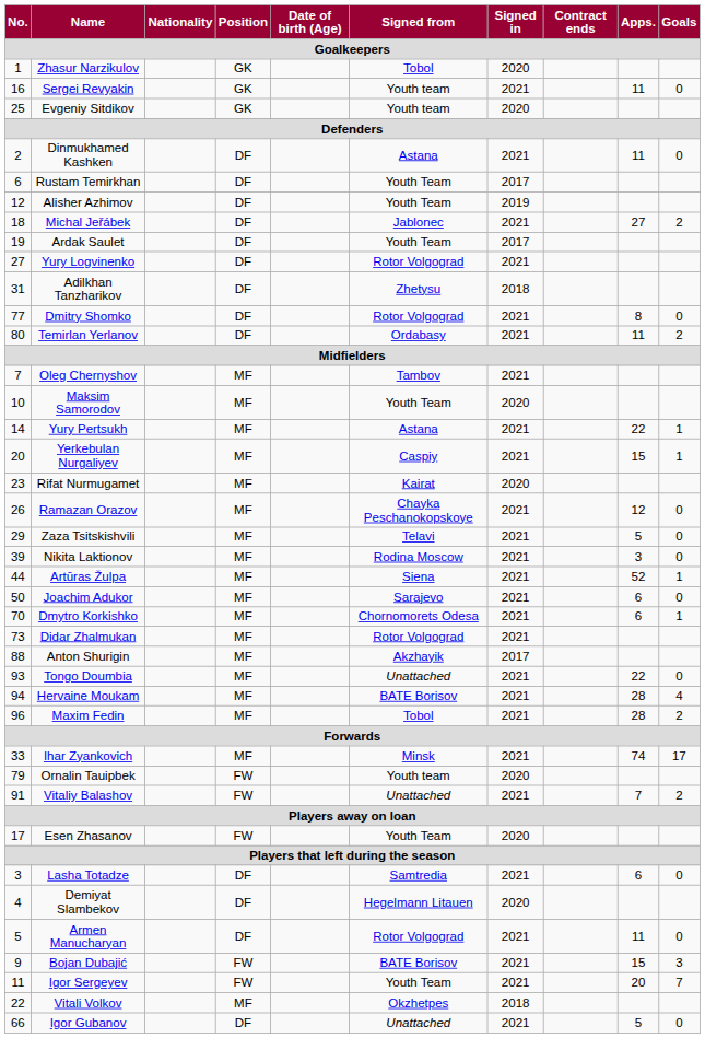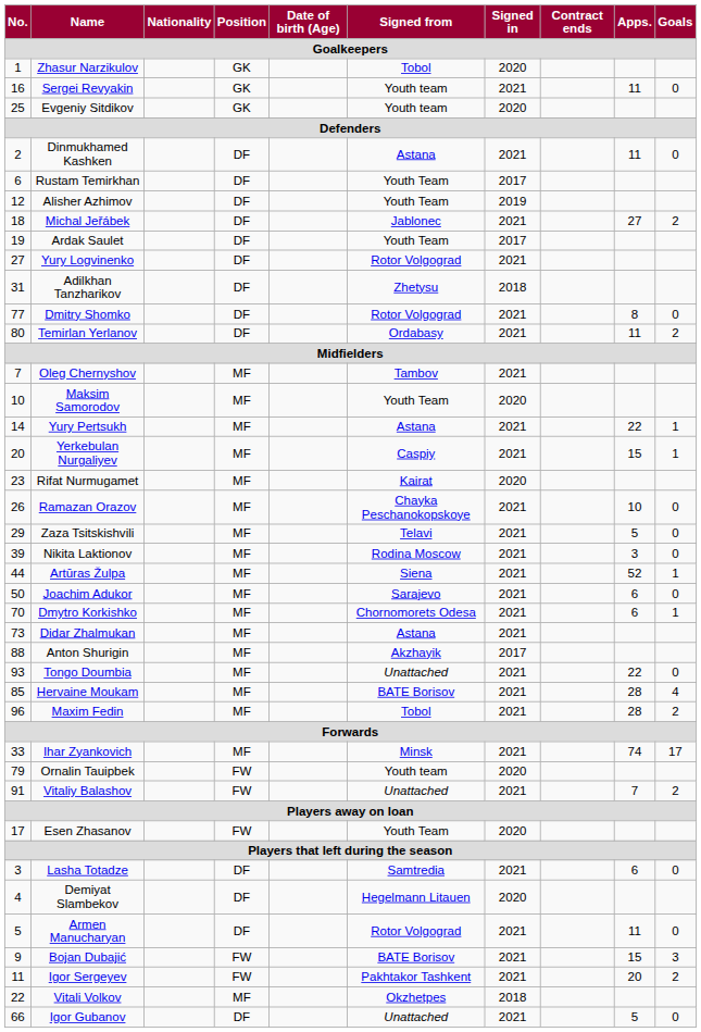 <table class="wikitable"  style="text-align:center; font-size:90%; width:90%;">
 <tr>
 <th style="background:#990033; color:#FFFFFF; text-align:center;">No.</th>
 <th style="background:#990033; color:#FFFFFF; text-align:center;">Name</th>
 <th style="background:#990033; color:#FFFFFF; text-align:center;">Nationality</th>
 <th style="background:#990033; color:#FFFFFF; text-align:center;">Position</th>
 <th style="background:#990033; color:#FFFFFF; text-align:center;">Date of birth (Age)</th>
 <th style="background:#990033; color:#FFFFFF; text-align:center;">Signed from</th>
 <th style="background:#990033; color:#FFFFFF; text-align:center;">Signed in</th>
 <th style="background:#990033; color:#FFFFFF; text-align:center;">Contract ends</th>
 <th style="background:#990033; color:#FFFFFF; text-align:center;">Apps.</th>
 <th style="background:#990033; color:#FFFFFF; text-align:center;">Goals</th>
 </tr>
 <tr>
 <th colspan="11"  style="background:#dcdcdc; text-align:center;">Goalkeepers</th>
 </tr>
 <tr>
 <td>1</td>
 <td><a href='#'>Zhasur Narzikulov</a></td>
 <td></td>
 <td>GK</td>
 <td></td>
 <td><a href='#'>Tobol</a></td>
 <td>2020</td>
 <td></td>
 <td></td>
 <td></td>
 </tr>
 <tr>
 <td>16</td>
 <td><a href='#'>Sergei Revyakin</a></td>
 <td></td>
 <td>GK</td>
 <td></td>
 <td>Youth team</td>
 <td>2021</td>
 <td></td>
 <td>11</td>
 <td>0</td>
 </tr>
 <tr>
 <td>25</td>
 <td>Evgeniy Sitdikov</td>
 <td></td>
 <td>GK</td>
 <td></td>
 <td>Youth team</td>
 <td>2020</td>
 <td></td>
 <td></td>
 <td></td>
 </tr>
 <tr>
 <th colspan="11"  style="background:#dcdcdc; text-align:center;">Defenders</th>
 </tr>
 <tr>
 <td>2</td>
 <td>Dinmukhamed Kashken</td>
 <td></td>
 <td>DF</td>
 <td></td>
 <td><a href='#'>Astana</a></td>
 <td>2021</td>
 <td></td>
 <td>11</td>
 <td>0</td>
 </tr>
 <tr>
 <td>6</td>
 <td>Rustam Temirkhan</td>
 <td></td>
 <td>DF</td>
 <td></td>
 <td>Youth Team</td>
 <td>2017</td>
 <td></td>
 <td></td>
 <td></td>
 </tr>
 <tr>
 <td>12</td>
 <td>Alisher Azhimov</td>
 <td></td>
 <td>DF</td>
 <td></td>
 <td>Youth Team</td>
 <td>2019</td>
 <td></td>
 <td></td>
 <td></td>
 </tr>
 <tr>
 <td>18</td>
 <td><a href='#'>Michal Jeřábek</a></td>
 <td></td>
 <td>DF</td>
 <td></td>
 <td><a href='#'>Jablonec</a></td>
 <td>2021</td>
 <td></td>
 <td>27</td>
 <td>2</td>
 </tr>
 <tr>
 <td>19</td>
 <td>Ardak Saulet</td>
 <td></td>
 <td>DF</td>
 <td></td>
 <td>Youth Team</td>
 <td>2017</td>
 <td></td>
 <td></td>
 <td></td>
 </tr>
 <tr>
 <td>27</td>
 <td><a href='#'>Yury Logvinenko</a></td>
 <td></td>
 <td>DF</td>
 <td></td>
 <td><a href='#'>Rotor Volgograd</a></td>
 <td>2021</td>
 <td></td>
 <td></td>
 <td></td>
 </tr>
 <tr>
 <td>31</td>
 <td>Adilkhan Tanzharikov</td>
 <td></td>
 <td>DF</td>
 <td></td>
 <td><a href='#'>Zhetysu</a></td>
 <td>2018</td>
 <td></td>
 <td></td>
 <td></td>
 </tr>
 <tr>
 <td>77</td>
 <td><a href='#'>Dmitry Shomko</a></td>
 <td></td>
 <td>DF</td>
 <td></td>
 <td><a href='#'>Rotor Volgograd</a></td>
 <td>2021</td>
 <td></td>
 <td>8</td>
 <td>0</td>
 </tr>
 <tr>
 <td>80</td>
 <td><a href='#'>Temirlan Yerlanov</a></td>
 <td></td>
 <td>DF</td>
 <td></td>
 <td><a href='#'>Ordabasy</a></td>
 <td>2021</td>
 <td></td>
 <td>11</td>
 <td>2</td>
 </tr>
 <tr>
 <th colspan="11"  style="background:#dcdcdc; text-align:center;">Midfielders</th>
 </tr>
 <tr>
 <td>7</td>
 <td><a href='#'>Oleg Chernyshov</a></td>
 <td></td>
 <td>MF</td>
 <td></td>
 <td><a href='#'>Tambov</a></td>
 <td>2021</td>
 <td></td>
 <td></td>
 <td></td>
 </tr>
 <tr>
 <td>10</td>
 <td><a href='#'>Maksim Samorodov</a></td>
 <td></td>
 <td>MF</td>
 <td></td>
 <td>Youth Team</td>
 <td>2020</td>
 <td></td>
 <td></td>
 <td></td>
 </tr>
 <tr>
 <td>14</td>
 <td><a href='#'>Yury Pertsukh</a></td>
 <td></td>
 <td>MF</td>
 <td></td>
 <td><a href='#'>Astana</a></td>
 <td>2021</td>
 <td></td>
 <td>22</td>
 <td>1</td>
 </tr>
 <tr>
 <td>20</td>
 <td><a href='#'>Yerkebulan Nurgaliyev</a></td>
 <td></td>
 <td>MF</td>
 <td></td>
 <td><a href='#'>Caspiy</a></td>
 <td>2021</td>
 <td></td>
 <td>15</td>
 <td>1</td>
 </tr>
 <tr>
 <td>23</td>
 <td>Rifat Nurmugamet</td>
 <td></td>
 <td>MF</td>
 <td></td>
 <td><a href='#'>Kairat</a></td>
 <td>2020</td>
 <td></td>
 <td></td>
 <td></td>
 </tr>
 <tr>
 <td>26</td>
 <td><a href='#'>Ramazan Orazov</a></td>
 <td></td>
 <td>MF</td>
 <td></td>
 <td><a href='#'>Chayka Peschanokopskoye</a></td>
 <td>2021</td>
 <td></td>
-<td>12</td>
+<td>10</td>
 <td>0</td>
 </tr>
 <tr>
 <td>29</td>
 <td>Zaza Tsitskishvili</td>
 <td></td>
 <td>MF</td>
 <td></td>
 <td><a href='#'>Telavi</a></td>
 <td>2021</td>
 <td></td>
 <td>5</td>
 <td>0</td>
 </tr>
 <tr>
 <td>39</td>
 <td>Nikita Laktionov</td>
 <td></td>
 <td>MF</td>
 <td></td>
 <td><a href='#'>Rodina Moscow</a></td>
 <td>2021</td>
 <td></td>
 <td>3</td>
 <td>0</td>
 </tr>
 <tr>
 <td>44</td>
 <td><a href='#'>Artūras Žulpa</a></td>
 <td></td>
 <td>MF</td>
 <td></td>
 <td><a href='#'>Siena</a></td>
 <td>2021</td>
 <td></td>
 <td>52</td>
 <td>1</td>
 </tr>
 <tr>
 <td>50</td>
 <td><a href='#'>Joachim Adukor</a></td>
 <td></td>
 <td>MF</td>
 <td></td>
 <td><a href='#'>Sarajevo</a></td>
 <td>2021</td>
 <td></td>
 <td>6</td>
 <td>0</td>
 </tr>
 <tr>
 <td>70</td>
 <td><a href='#'>Dmytro Korkishko</a></td>
 <td></td>
 <td>MF</td>
 <td></td>
 <td><a href='#'>Chornomorets Odesa</a></td>
 <td>2021</td>
 <td></td>
 <td>6</td>
 <td>1</td>
 </tr>
 <tr>
 <td>73</td>
 <td><a href='#'>Didar Zhalmukan</a></td>
 <td></td>
 <td>MF</td>
 <td></td>
-<td><a href='#'>Rotor Volgograd</a></td>
+<td><a href='#'>Astana</a></td>
 <td>2021</td>
 <td></td>
 <td></td>
 <td></td>
 </tr>
 <tr>
 <td>88</td>
 <td>Anton Shurigin</td>
 <td></td>
 <td>MF</td>
 <td></td>
 <td><a href='#'>Akzhayik</a></td>
 <td>2017</td>
 <td></td>
 <td></td>
 <td></td>
 </tr>
 <tr>
 <td>93</td>
 <td><a href='#'>Tongo Doumbia</a></td>
 <td></td>
 <td>MF</td>
 <td></td>
 <td><em>Unattached</em></td>
 <td>2021</td>
 <td></td>
 <td>22</td>
 <td>0</td>
 </tr>
 <tr>
-<td>94</td>
+<td>85</td>
 <td><a href='#'>Hervaine Moukam</a></td>
 <td></td>
 <td>MF</td>
 <td></td>
 <td><a href='#'>BATE Borisov</a></td>
 <td>2021</td>
 <td></td>
 <td>28</td>
 <td>4</td>
 </tr>
 <tr>
 <td>96</td>
 <td><a href='#'>Maxim Fedin</a></td>
 <td></td>
 <td>MF</td>
 <td></td>
 <td><a href='#'>Tobol</a></td>
 <td>2021</td>
 <td></td>
 <td>28</td>
 <td>2</td>
 </tr>
 <tr>
 <th colspan="11"  style="background:#dcdcdc; text-align:center;">Forwards</th>
 </tr>
 <tr>
 <td>33</td>
 <td><a href='#'>Ihar Zyankovich</a></td>
 <td></td>
 <td>MF</td>
 <td></td>
 <td><a href='#'>Minsk</a></td>
 <td>2021</td>
 <td></td>
 <td>74</td>
 <td>17</td>
 </tr>
 <tr>
 <td>79</td>
 <td>Ornalin Tauipbek</td>
 <td></td>
 <td>FW</td>
 <td></td>
 <td>Youth team</td>
 <td>2020</td>
 <td></td>
 <td></td>
 <td></td>
 </tr>
 <tr>
 <td>91</td>
 <td><a href='#'>Vitaliy Balashov</a></td>
 <td></td>
 <td>FW</td>
 <td></td>
 <td><em>Unattached</em></td>
 <td>2021</td>
 <td></td>
 <td>7</td>
 <td>2</td>
 </tr>
 <tr>
 <th colspan="11"  style="background:#dcdcdc; text-align:center;">Players away on loan</th>
 </tr>
 <tr>
 <td>17</td>
 <td>Esen Zhasanov</td>
 <td></td>
 <td>FW</td>
 <td></td>
 <td>Youth Team</td>
 <td>2020</td>
 <td></td>
 <td></td>
 <td></td>
 </tr>
 <tr>
 <th colspan="11"  style="background:#dcdcdc; text-align:center;">Players that left during the season</th>
 </tr>
 <tr>
 <td>3</td>
 <td><a href='#'>Lasha Totadze</a></td>
 <td></td>
 <td>DF</td>
 <td></td>
 <td><a href='#'>Samtredia</a></td>
 <td>2021</td>
 <td></td>
 <td>6</td>
 <td>0</td>
 </tr>
 <tr>
 <td>4</td>
 <td>Demiyat Slambekov</td>
 <td></td>
 <td>DF</td>
 <td></td>
 <td><a href='#'>Hegelmann Litauen</a></td>
 <td>2020</td>
 <td></td>
 <td></td>
 <td></td>
 </tr>
 <tr>
 <td>5</td>
 <td><a href='#'>Armen Manucharyan</a></td>
 <td></td>
 <td>DF</td>
 <td></td>
 <td><a href='#'>Rotor Volgograd</a></td>
 <td>2021</td>
 <td></td>
 <td>11</td>
 <td>0</td>
 </tr>
 <tr>
 <td>9</td>
 <td><a href='#'>Bojan Dubajić</a></td>
 <td></td>
 <td>FW</td>
 <td></td>
 <td><a href='#'>BATE Borisov</a></td>
 <td>2021</td>
 <td></td>
 <td>15</td>
 <td>3</td>
 </tr>
 <tr>
 <td>11</td>
 <td><a href='#'>Igor Sergeyev</a></td>
 <td></td>
 <td>FW</td>
 <td></td>
-<td>Youth Team</td>
+<td><a href='#'>Pakhtakor Tashkent</a></td>
 <td>2021</td>
 <td></td>
 <td>20</td>
-<td>7</td>
+<td>2</td>
 </tr>
 <tr>
 <td>22</td>
 <td><a href='#'>Vitali Volkov</a></td>
 <td></td>
 <td>MF</td>
 <td></td>
 <td><a href='#'>Okzhetpes</a></td>
 <td>2018</td>
 <td></td>
 <td></td>
 <td></td>
 </tr>
 <tr>
 <td>66</td>
 <td><a href='#'>Igor Gubanov</a></td>
 <td></td>
 <td>DF</td>
 <td></td>
 <td><em>Unattached</em></td>
 <td>2021</td>
 <td></td>
 <td>5</td>
 <td>0</td>
 </tr>
 </table>
